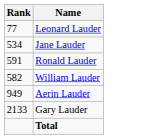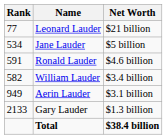 <table class="wikitable sortable">
 <tr>
 <th>Rank</th>
 <th>Name</th>
+<th>Net Worth</th>
 </tr>
 <tr>
 <td>77</td>
 <td><a href='#'>Leonard Lauder</a></td>
+<td>$21 billion</td>
 </tr>
 <tr>
 <td>534</td>
 <td><a href='#'>Jane Lauder</a></td>
+<td>$5 billion</td>
 </tr>
 <tr>
 <td>591</td>
 <td><a href='#'>Ronald Lauder</a></td>
+<td>$4.6 billion</td>
 </tr>
 <tr>
 <td>582</td>
 <td><a href='#'>William Lauder</a></td>
+<td>$3.4 billion</td>
 </tr>
 <tr>
 <td>949</td>
 <td><a href='#'>Aerin Lauder</a></td>
+<td>$3.1 billion</td>
 </tr>
 <tr>
 <td>2133</td>
 <td>Gary Lauder</td>
+<td>$1.3 billion</td>
 </tr>
 <tr>
 <td></td>
 <td><strong>Total</strong></td>
+<td><strong>$38.4 billion</strong></td>
 </tr>
 </table>
